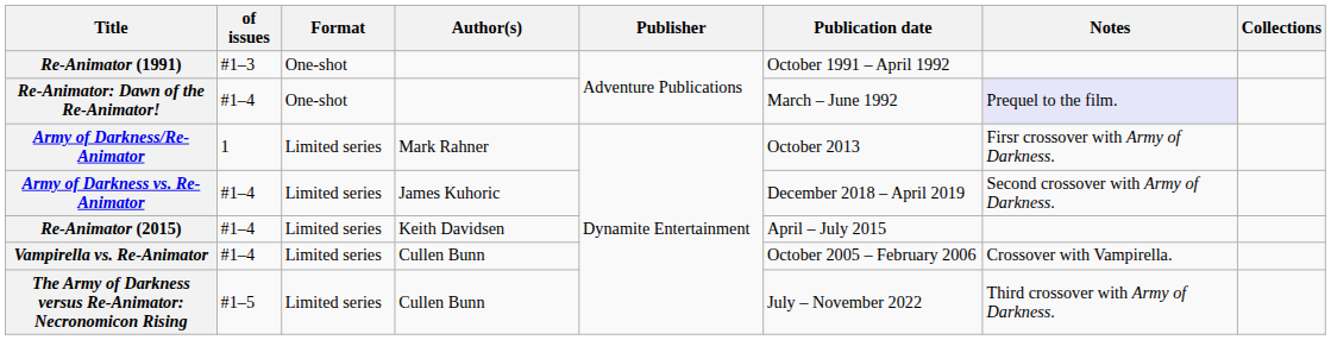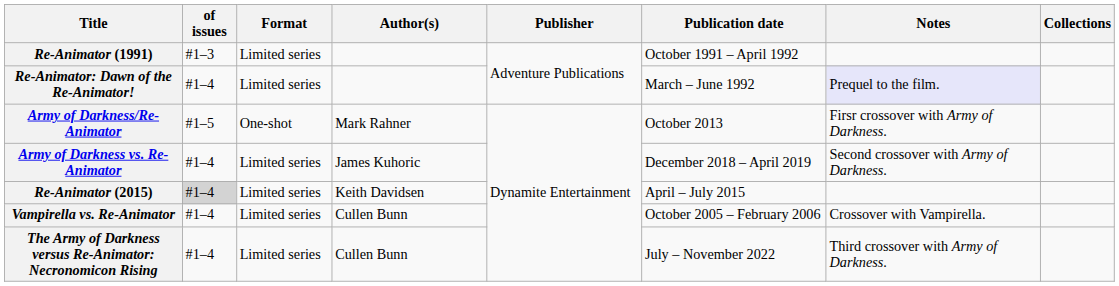 <table class="wikitable">
 <tr>
 <th>Title</th>
 <th style="width:40pt"> of issues</th>
 <th style="width:75pt">Format</th>
 <th style="width:125pt">Author(s)</th>
 <th style="width:125pt">Publisher</th>
 <th style="width:150pt">Publication date</th>
 <th style="width:175pt">Notes</th>
 <th>Collections</th>
 </tr>
 <tr>
 <th><em>Re-Animator</em> (1991)</th>
 <td>#1–3</td>
-<td>One-shot</td>
+<td>Limited series</td>
 <td></td>
 <td rowspan="2">Adventure Publications</td>
 <td>October 1991 – April 1992</td>
 <td></td>
 <td></td>
 </tr>
 <tr>
 <th><em>Re-Animator: Dawn of the Re-Animator!</em></th>
 <td>#1–4</td>
-<td>One-shot</td>
+<td>Limited series</td>
 <td></td>
 <td>March – June 1992</td>
 <td style="background: lavender;">Prequel to the film.</td>
 <td></td>
 </tr>
 <tr>
 <th><em><a href='#'>Army of Darkness/Re-Animator</a></em></th>
-<td>1</td>
-<td>Limited series</td>
+<td>#1–5</td>
+<td>One-shot</td>
 <td>Mark Rahner</td>
 <td rowspan="5">Dynamite Entertainment</td>
 <td>October 2013</td>
 <td>Firsr crossover with <em>Army of Darkness</em>.</td>
 <td></td>
 </tr>
 <tr>
 <th><em><a href='#'>Army of Darkness vs. Re-Animator</a></em></th>
 <td>#1–4</td>
 <td>Limited series</td>
 <td>James Kuhoric</td>
 <td>December 2018 – April 2019</td>
 <td>Second crossover with <em>Army of Darkness</em>.</td>
 <td></td>
 </tr>
 <tr>
 <th><em>Re-Animator</em> (2015)</th>
-<td>#1–4</td>
+<td style="background: lightgrey;">#1–4</td>
 <td>Limited series</td>
 <td>Keith Davidsen</td>
 <td>April – July 2015</td>
 <td></td>
 <td></td>
 </tr>
 <tr>
 <th><em>Vampirella vs. Re-Animator</em></th>
 <td>#1–4</td>
 <td>Limited series</td>
 <td>Cullen Bunn</td>
 <td>October 2005 – February 2006</td>
 <td>Crossover with Vampirella.</td>
 <td></td>
 </tr>
 <tr>
 <th><em>The Army of Darkness versus Re-Animator: Necronomicon Rising</em></th>
-<td>#1–5</td>
+<td>#1–4</td>
 <td>Limited series</td>
 <td>Cullen Bunn</td>
 <td>July – November 2022</td>
 <td>Third crossover with <em>Army of Darkness</em>.</td>
 <td></td>
 </tr>
 </table>
